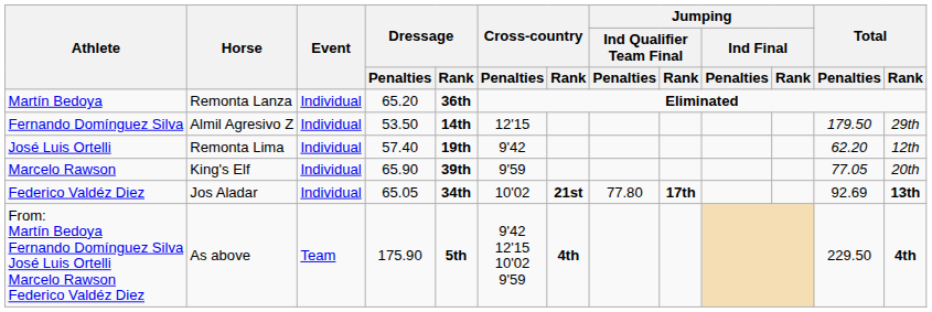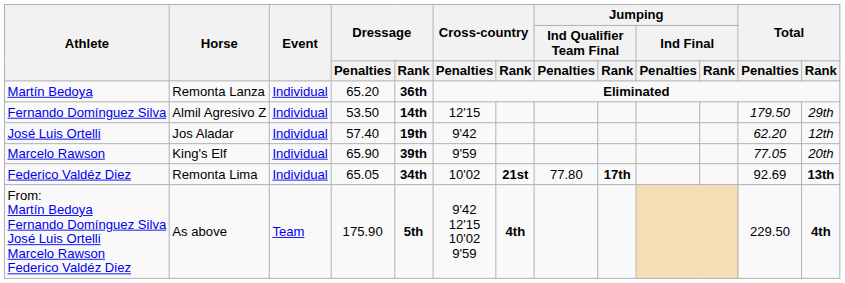 <table class="wikitable" border="1" style="font-size:90%">
 <tr>
 <th rowspan=3>Athlete</th>
 <th rowspan=3>Horse</th>
 <th rowspan=3>Event</th>
 <th colspan=2 rowspan=2>Dressage</th>
 <th colspan=2 rowspan=2>Cross-country</th>
 <th colspan=4>Jumping</th>
 <th colspan=2 rowspan=2>Total</th>
 </tr>
 <tr>
 <th colspan=2>Ind Qualifier <br> Team Final</th>
 <th colspan=2>Ind Final</th>
 </tr>
 <tr>
 <th>Penalties</th>
 <th>Rank</th>
 <th>Penalties</th>
 <th>Rank</th>
 <th>Penalties</th>
 <th>Rank</th>
 <th>Penalties</th>
 <th>Rank</th>
 <th>Penalties</th>
 <th>Rank</th>
 </tr>
 <tr>
 <td><a href='#'>Martín Bedoya</a></td>
 <td>Remonta Lanza</td>
 <td><a href='#'>Individual</a></td>
 <td align=center>65.20</td>
 <td align=center><strong>36th</strong></td>
 <td align="center" colspan="8"><strong>Eliminated</strong></td>
 </tr>
 <tr>
 <td><a href='#'>Fernando Domínguez Silva</a></td>
 <td>Almil Agresivo Z</td>
 <td><a href='#'>Individual</a></td>
 <td align=center>53.50</td>
 <td align=center><strong>14th</strong></td>
 <td align=center>12'15</td>
 <td align=center></td>
 <td align=center></td>
 <td align=center></td>
 <td align=center></td>
 <td align=center></td>
 <td align=center><em>179.50</em></td>
 <td align=center><em>29th</em></td>
 </tr>
 <tr>
 <td><a href='#'>José Luis Ortelli</a></td>
-<td>Remonta Lima</td>
+<td>Jos Aladar</td>
 <td><a href='#'>Individual</a></td>
 <td align=center>57.40</td>
 <td align=center><strong>19th</strong></td>
 <td align=center>9'42</td>
 <td align=center></td>
 <td align=center></td>
 <td align=center></td>
 <td align=center></td>
 <td align=center></td>
 <td align=center><em>62.20</em></td>
 <td align=center><em>12th</em></td>
 </tr>
 <tr>
 <td><a href='#'>Marcelo Rawson</a></td>
 <td>King's Elf</td>
 <td><a href='#'>Individual</a></td>
 <td align=center>65.90</td>
 <td align=center><strong>39th</strong></td>
 <td align=center>9'59</td>
 <td align=center></td>
 <td align=center></td>
 <td align=center></td>
 <td align=center></td>
 <td align=center></td>
 <td align=center><em>77.05</em></td>
 <td align=center><em>20th</em></td>
 </tr>
 <tr>
 <td><a href='#'>Federico Valdéz Diez</a></td>
-<td>Jos Aladar</td>
+<td>Remonta Lima</td>
 <td><a href='#'>Individual</a></td>
 <td align=center>65.05</td>
 <td align=center><strong>34th</strong></td>
 <td align=center>10'02</td>
 <td align=center><strong>21st</strong></td>
 <td align=center>77.80</td>
 <td align=center><strong>17th</strong></td>
 <td align=center></td>
 <td align=center></td>
 <td align=center>92.69</td>
 <td align=center><strong>13th</strong></td>
 </tr>
 <tr>
 <td>From: <br><a href='#'>Martín Bedoya</a><br><a href='#'>Fernando Domínguez Silva</a><br><a href='#'>José Luis Ortelli</a><br><a href='#'>Marcelo Rawson</a><br><a href='#'>Federico Valdéz Diez</a></td>
 <td>As above</td>
 <td><a href='#'>Team</a></td>
 <td align=center>175.90</td>
 <td align=center><strong>5th</strong></td>
 <td align=center>9'42<br>12'15<br>10'02<br>9'59<br></td>
 <td align=center><strong>4th</strong></td>
 <td align=center></td>
 <td align=center></td>
 <td colspan=2 bgcolor=wheat></td>
 <td align=center>229.50</td>
 <td align=center><strong>4th</strong></td>
 </tr>
 </table>
